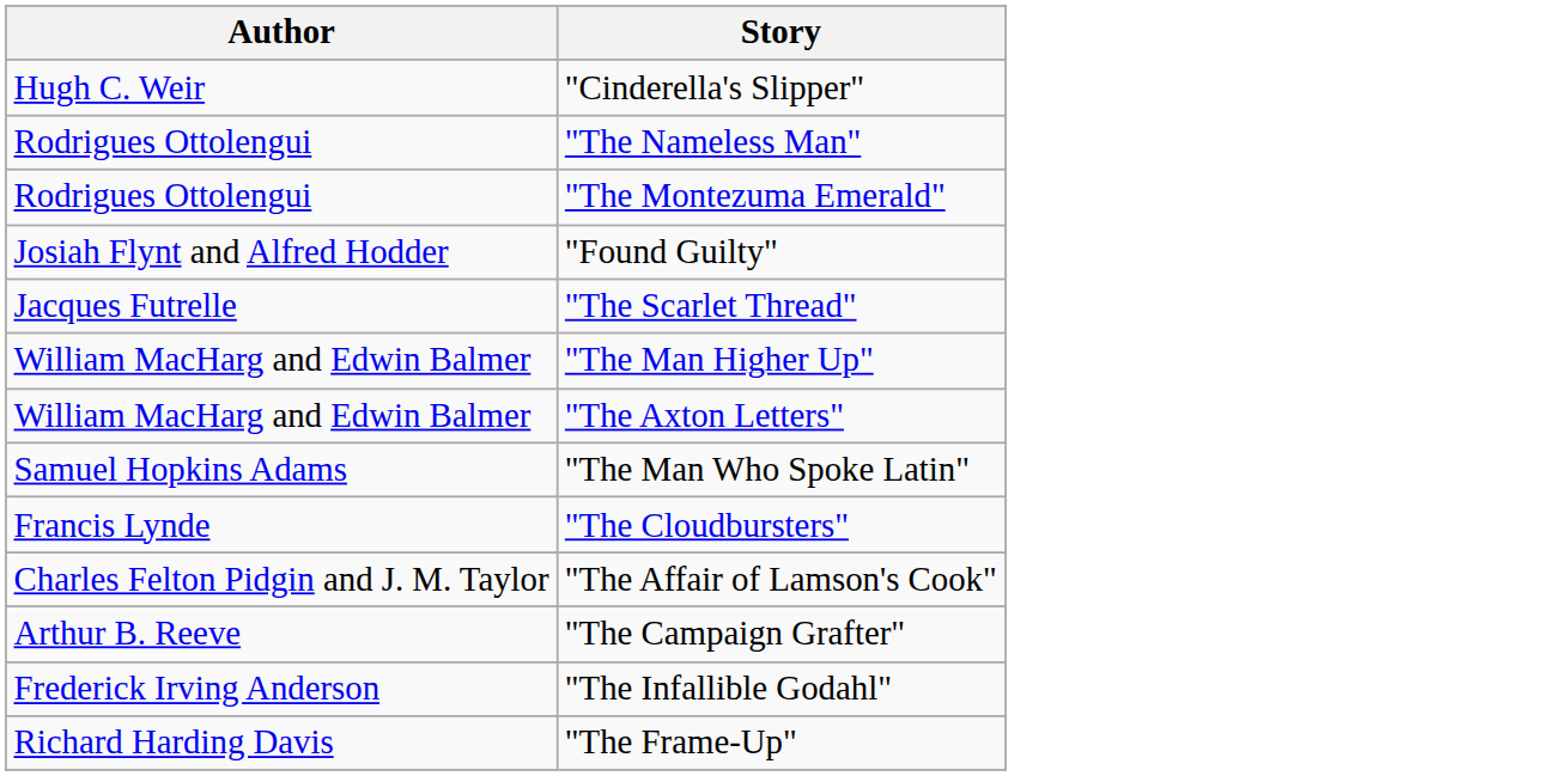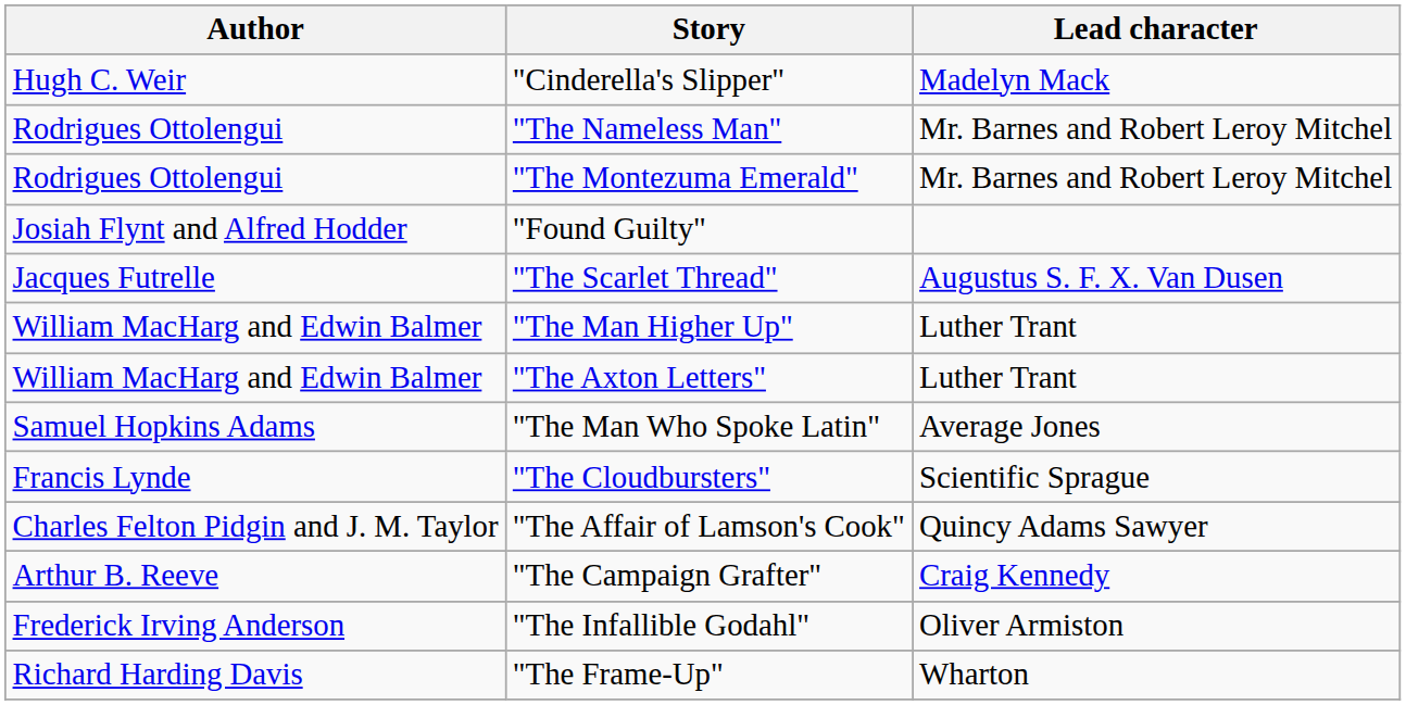 <table class="wikitable">
 <tr>
 <th>Author</th>
 <th>Story</th>
+<th>Lead character</th>
 </tr>
 <tr>
 <td><a href='#'>Hugh C. Weir</a></td>
 <td>"Cinderella's Slipper"</td>
+<td><a href='#'>Madelyn Mack</a></td>
 </tr>
 <tr>
 <td><a href='#'>Rodrigues Ottolengui</a></td>
 <td><a href='#'>"The Nameless Man"</a></td>
+<td>Mr. Barnes and Robert Leroy Mitchel</td>
 </tr>
 <tr>
 <td><a href='#'>Rodrigues Ottolengui</a></td>
 <td><a href='#'>"The Montezuma Emerald"</a></td>
+<td>Mr. Barnes and Robert Leroy Mitchel</td>
 </tr>
 <tr>
 <td><a href='#'>Josiah Flynt</a> and <a href='#'>Alfred Hodder</a></td>
 <td>"Found Guilty"</td>
+<td></td>
 </tr>
 <tr>
 <td><a href='#'>Jacques Futrelle</a></td>
 <td><a href='#'>"The Scarlet Thread"</a></td>
+<td><a href='#'>Augustus S. F. X. Van Dusen</a></td>
 </tr>
 <tr>
 <td><a href='#'>William MacHarg</a> and <a href='#'>Edwin Balmer</a></td>
 <td><a href='#'>"The Man Higher Up"</a></td>
+<td>Luther Trant</td>
 </tr>
 <tr>
 <td><a href='#'>William MacHarg</a> and <a href='#'>Edwin Balmer</a></td>
 <td><a href='#'>"The Axton Letters"</a></td>
+<td>Luther Trant</td>
 </tr>
 <tr>
 <td><a href='#'>Samuel Hopkins Adams</a></td>
 <td>"The Man Who Spoke Latin"</td>
+<td>Average Jones</td>
 </tr>
 <tr>
 <td><a href='#'>Francis Lynde</a></td>
 <td><a href='#'>"The Cloudbursters"</a></td>
+<td>Scientific Sprague</td>
 </tr>
 <tr>
 <td><a href='#'>Charles Felton Pidgin</a> and J. M. Taylor</td>
 <td>"The Affair of Lamson's Cook"</td>
+<td>Quincy Adams Sawyer</td>
 </tr>
 <tr>
 <td><a href='#'>Arthur B. Reeve</a></td>
 <td>"The Campaign Grafter"</td>
+<td><a href='#'>Craig Kennedy</a></td>
 </tr>
 <tr>
 <td><a href='#'>Frederick Irving Anderson</a></td>
 <td>"The Infallible Godahl"</td>
+<td>Oliver Armiston</td>
 </tr>
 <tr>
 <td><a href='#'>Richard Harding Davis</a></td>
 <td>"The Frame-Up"</td>
+<td>Wharton</td>
 </tr>
 </table>
